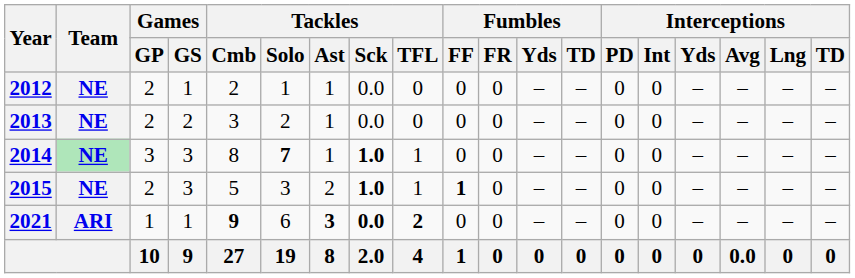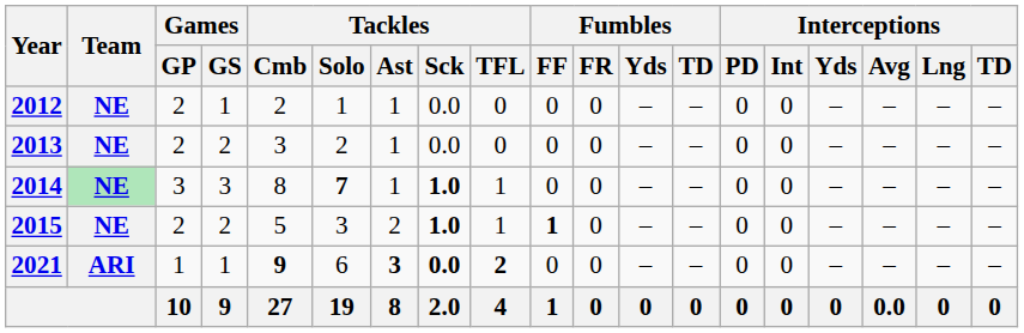 <table class=wikitable style="text-align:center;">
 <tr>
 <th rowspan="2">Year</th>
 <th rowspan="2">Team</th>
 <th colspan="2">Games</th>
 <th colspan="5">Tackles</th>
 <th colspan="4">Fumbles</th>
 <th colspan="6">Interceptions</th>
 </tr>
 <tr>
 <th>GP</th>
 <th>GS</th>
 <th>Cmb</th>
 <th>Solo</th>
 <th>Ast</th>
 <th>Sck</th>
 <th>TFL</th>
 <th>FF</th>
 <th>FR</th>
 <th>Yds</th>
 <th>TD</th>
 <th>PD</th>
 <th>Int</th>
 <th>Yds</th>
 <th>Avg</th>
 <th>Lng</th>
 <th>TD</th>
 </tr>
 <tr>
 <th><a href='#'>2012</a></th>
 <th><a href='#'>NE</a></th>
 <td>2</td>
 <td>1</td>
 <td>2</td>
 <td>1</td>
 <td>1</td>
 <td>0.0</td>
 <td>0</td>
 <td>0</td>
 <td>0</td>
 <td>–</td>
 <td>–</td>
 <td>0</td>
 <td>0</td>
 <td>–</td>
 <td>–</td>
 <td>–</td>
 <td>–</td>
 </tr>
 <tr>
 <th><a href='#'>2013</a></th>
 <th><a href='#'>NE</a></th>
 <td>2</td>
 <td>2</td>
 <td>3</td>
 <td>2</td>
 <td>1</td>
 <td>0.0</td>
 <td>0</td>
 <td>0</td>
 <td>0</td>
 <td>–</td>
 <td>–</td>
 <td>0</td>
 <td>0</td>
 <td>–</td>
 <td>–</td>
 <td>–</td>
 <td>–</td>
 </tr>
 <tr>
 <th><a href='#'>2014</a></th>
 <th style="background:#afe6ba; width:3em;"><a href='#'>NE</a></th>
 <td>3</td>
 <td>3</td>
 <td>8</td>
 <td><strong>7</strong></td>
 <td>1</td>
 <td><strong>1.0</strong></td>
 <td>1</td>
 <td>0</td>
 <td>0</td>
 <td>–</td>
 <td>–</td>
 <td>0</td>
 <td>0</td>
 <td>–</td>
 <td>–</td>
 <td>–</td>
 <td>–</td>
 </tr>
 <tr>
 <th><a href='#'>2015</a></th>
 <th><a href='#'>NE</a></th>
 <td>2</td>
-<td>3</td>
+<td>2</td>
 <td>5</td>
 <td>3</td>
 <td>2</td>
 <td><strong>1.0</strong></td>
 <td>1</td>
 <td><strong>1</strong></td>
 <td>0</td>
 <td>–</td>
 <td>–</td>
 <td>0</td>
 <td>0</td>
 <td>–</td>
 <td>–</td>
 <td>–</td>
 <td>–</td>
 </tr>
 <tr>
 <th><a href='#'>2021</a></th>
 <th><a href='#'>ARI</a></th>
 <td>1</td>
 <td>1</td>
 <td><strong>9</strong></td>
 <td>6</td>
 <td><strong>3</strong></td>
 <td><strong>0.0</strong></td>
 <td><strong>2</strong></td>
 <td>0</td>
 <td>0</td>
 <td>–</td>
 <td>–</td>
 <td>0</td>
 <td>0</td>
 <td>–</td>
 <td>–</td>
 <td>–</td>
 <td>–</td>
 </tr>
 <tr>
 <th colspan="2"></th>
 <th>10</th>
 <th>9</th>
 <th>27</th>
 <th>19</th>
 <th>8</th>
 <th>2.0</th>
 <th>4</th>
 <th>1</th>
 <th>0</th>
 <th>0</th>
 <th>0</th>
 <th>0</th>
 <th>0</th>
 <th>0</th>
 <th>0.0</th>
 <th>0</th>
 <th>0</th>
 </tr>
 </table>
